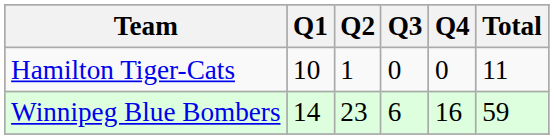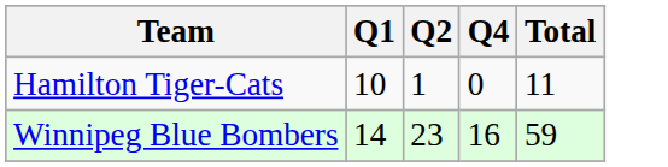 <table class="wikitable">
 <tr>
 <th>Team</th>
 <th>Q1</th>
 <th>Q2</th>
-<th>Q3</th>
 <th>Q4</th>
 <th>Total</th>
 </tr>
 <tr>
 <td><a href='#'>Hamilton Tiger-Cats</a></td>
 <td>10</td>
 <td>1</td>
 <td>0</td>
-<td>0</td>
 <td>11</td>
 </tr>
 <tr style="background-color:#ddffdd">
 <td><a href='#'>Winnipeg Blue Bombers</a></td>
 <td>14</td>
 <td>23</td>
-<td>6</td>
 <td>16</td>
 <td>59</td>
 </tr>
 </table>
